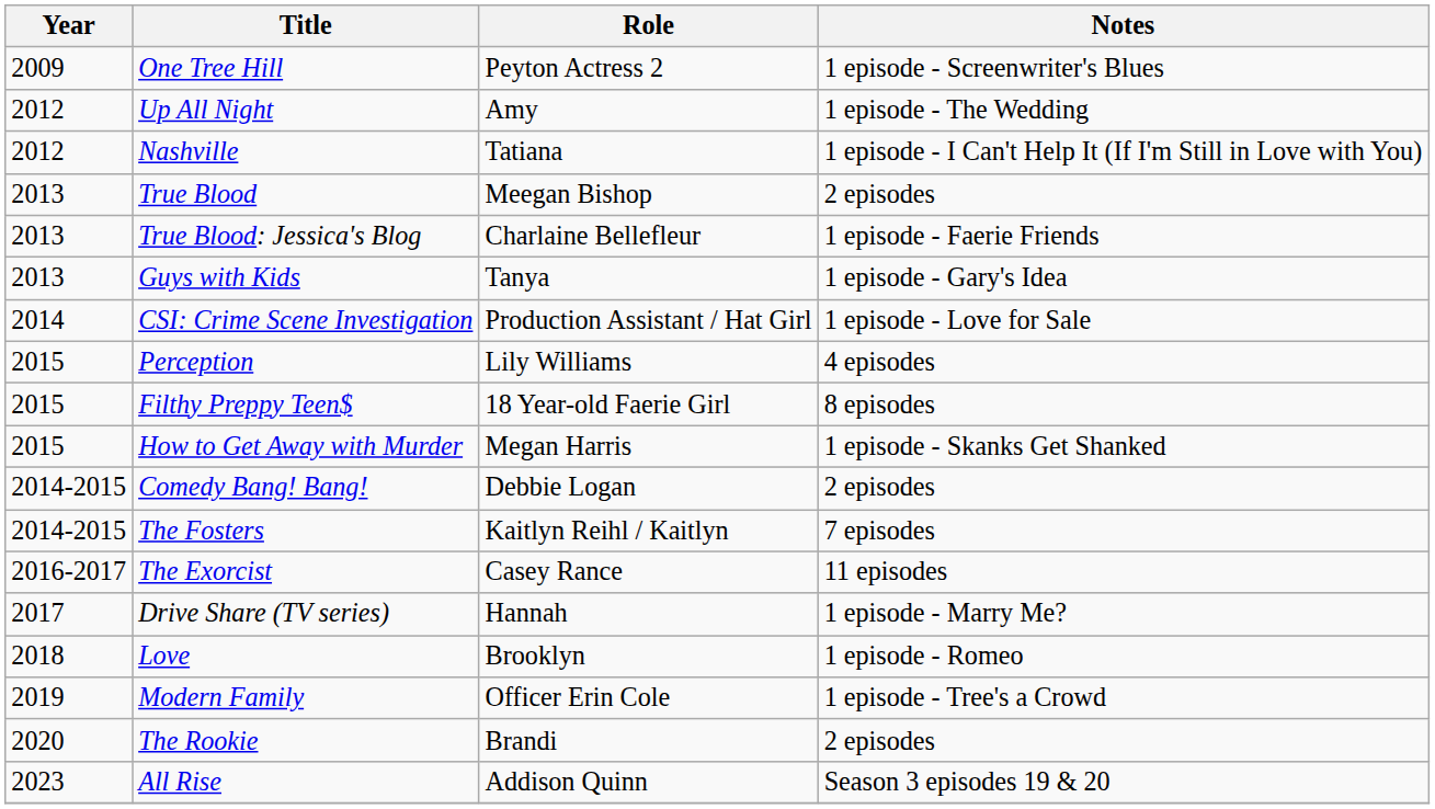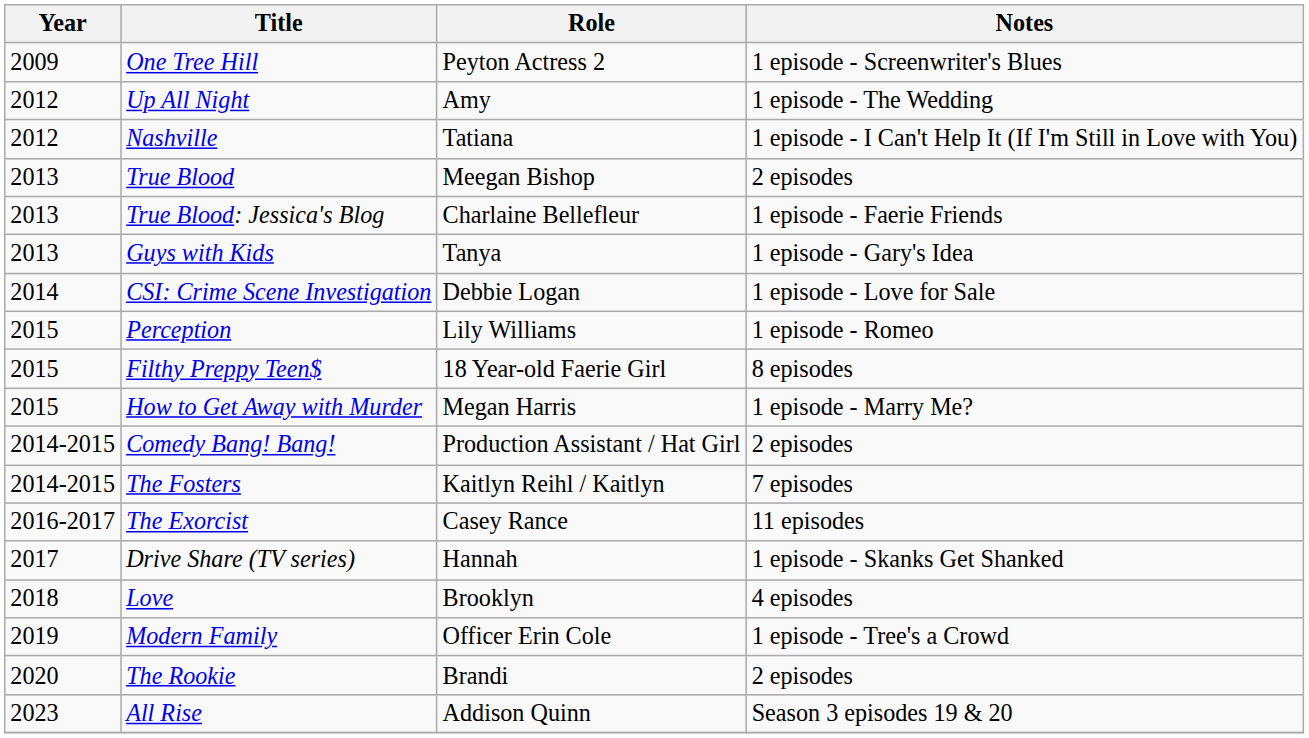 <table class="wikitable">
 <tr>
 <th>Year</th>
 <th>Title</th>
 <th>Role</th>
 <th>Notes</th>
 </tr>
 <tr>
 <td>2009</td>
 <td><em><a href='#'>One Tree Hill</a></em></td>
 <td>Peyton Actress 2</td>
 <td>1 episode - Screenwriter's Blues</td>
 </tr>
 <tr>
 <td>2012</td>
 <td><em> <a href='#'>Up All Night</a> </em></td>
 <td>Amy</td>
 <td>1 episode - The Wedding</td>
 </tr>
 <tr>
 <td>2012</td>
 <td><em><a href='#'>Nashville</a> </em></td>
 <td>Tatiana</td>
 <td>1 episode - I Can't Help It (If I'm Still in Love with You)</td>
 </tr>
 <tr>
 <td>2013</td>
 <td><em><a href='#'>True Blood</a></em></td>
 <td>Meegan Bishop</td>
 <td>2 episodes</td>
 </tr>
 <tr>
 <td>2013</td>
 <td><em><a href='#'>True Blood</a>: Jessica's Blog</em></td>
 <td>Charlaine Bellefleur</td>
 <td>1 episode - Faerie Friends</td>
 </tr>
 <tr>
 <td>2013</td>
 <td><em><a href='#'>Guys with Kids</a></em></td>
 <td>Tanya</td>
 <td>1 episode - Gary's Idea</td>
 </tr>
 <tr>
 <td>2014</td>
 <td><em> <a href='#'>CSI: Crime Scene Investigation</a> </em></td>
-<td>Production Assistant / Hat Girl</td>
+<td>Debbie Logan</td>
 <td>1 episode - Love for Sale</td>
 </tr>
 <tr>
 <td>2015</td>
 <td><em> <a href='#'>Perception</a> </em></td>
 <td>Lily Williams</td>
-<td>4 episodes</td>
+<td>1 episode - Romeo</td>
 </tr>
 <tr>
 <td>2015</td>
 <td><em> <a href='#'>Filthy Preppy Teen$</a> </em></td>
 <td>18 Year-old Faerie Girl</td>
 <td>8 episodes</td>
 </tr>
 <tr>
 <td>2015</td>
 <td><em> <a href='#'>How to Get Away with Murder</a> </em></td>
 <td>Megan Harris</td>
-<td>1 episode - Skanks Get Shanked</td>
+<td>1 episode - Marry Me?</td>
 </tr>
 <tr>
 <td>2014-2015</td>
 <td><em> <a href='#'>Comedy Bang! Bang!</a> </em></td>
-<td>Debbie Logan</td>
+<td>Production Assistant / Hat Girl</td>
 <td>2 episodes</td>
 </tr>
 <tr>
 <td>2014-2015</td>
 <td><em> <a href='#'>The Fosters</a> </em></td>
 <td>Kaitlyn Reihl / Kaitlyn</td>
 <td>7 episodes</td>
 </tr>
 <tr>
 <td>2016-2017</td>
 <td><em><a href='#'>The Exorcist</a></em> </td>
 <td>Casey Rance</td>
 <td>11 episodes</td>
 </tr>
 <tr>
 <td>2017</td>
 <td><em> Drive Share (TV series)  </em></td>
 <td>Hannah</td>
-<td>1 episode - Marry Me?</td>
+<td>1 episode - Skanks Get Shanked</td>
 </tr>
 <tr>
 <td>2018</td>
 <td><em> <a href='#'>Love</a> </em></td>
 <td>Brooklyn</td>
-<td>1 episode - Romeo</td>
+<td>4 episodes</td>
 </tr>
 <tr>
 <td>2019</td>
 <td><em> <a href='#'>Modern Family</a> </em></td>
 <td>Officer Erin Cole</td>
 <td>1 episode - Tree's a Crowd</td>
 </tr>
 <tr>
 <td>2020</td>
 <td><em><a href='#'>The Rookie</a></em></td>
 <td>Brandi</td>
 <td>2 episodes</td>
 </tr>
 <tr>
 <td>2023</td>
 <td><em><a href='#'>All Rise</a></em></td>
 <td>Addison Quinn</td>
 <td>Season 3  episodes 19 & 20</td>
 </tr>
 <tr>
 </tr>
 </table>
